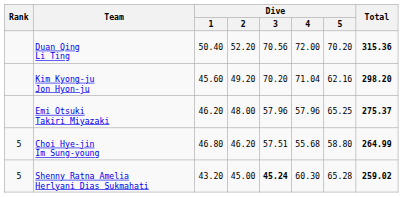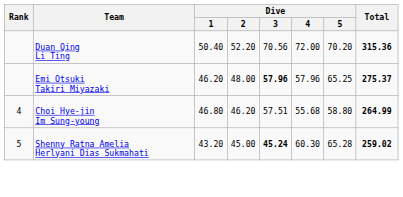 <table class=wikitable style="text-align:center">
 <tr>
 <th rowspan="2" width=40>Rank</th>
 <th rowspan="2" width=250>Team</th>
 <th colspan="5">Dive</th>
 <th rowspan="2" width=60>Total</th>
 </tr>
 <tr>
 <th width=45>1</th>
 <th width=45>2</th>
 <th width=45>3</th>
 <th width=45>4</th>
 <th width=45>5</th>
 </tr>
 <tr>
 <td></td>
 <td align=left><br><a href='#'>Duan Qing</a><br><a href='#'>Li Ting</a></td>
 <td>50.40</td>
 <td>52.20</td>
 <td>70.56</td>
 <td>72.00</td>
 <td>70.20</td>
 <td><strong>315.36</strong></td>
 </tr>
 <tr>
 <td></td>
-<td align=left><br><a href='#'>Kim Kyong-ju</a><br><a href='#'>Jon Hyon-ju</a></td>
-<td>45.60</td>
-<td>49.20</td>
-<td>70.20</td>
-<td>71.04</td>
-<td>62.16</td>
-<td><strong>298.20</strong></td>
-</tr>
-<tr>
-<td></td>
 <td align=left><br><a href='#'>Emi Otsuki</a><br><a href='#'>Takiri Miyazaki</a></td>
 <td>46.20</td>
 <td>48.00</td>
-<td>57.96</td>
+<td><strong>57.96</strong></td>
 <td>57.96</td>
 <td>65.25</td>
 <td><strong>275.37</strong></td>
 </tr>
 <tr>
-<td>5</td>
+<td>4</td>
 <td align=left><br><a href='#'>Choi Hye-jin</a><br><a href='#'>Im Sung-young</a></td>
 <td>46.80</td>
 <td>46.20</td>
 <td>57.51</td>
 <td>55.68</td>
 <td>58.80</td>
 <td><strong>264.99</strong></td>
 </tr>
 <tr>
 <td>5</td>
 <td align=left><br><a href='#'>Shenny Ratna Amelia</a><br><a href='#'>Herlyani Dias Sukmahati</a></td>
 <td>43.20</td>
 <td>45.00</td>
 <td><strong>45.24</strong></td>
 <td>60.30</td>
 <td>65.28</td>
 <td><strong>259.02</strong></td>
 </tr>
 </table>
